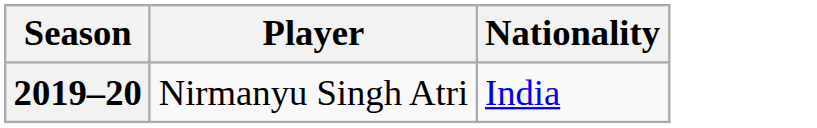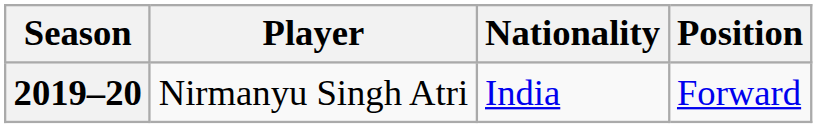 <table class="wikitable sortable">
 <tr>
 <th scope="col">Season</th>
 <th scope="col">Player</th>
 <th scope="col">Nationality</th>
+<th scope="col">Position</th>
 </tr>
 <tr>
 <th scope="row" style="text-align:center">2019–20</th>
 <td>Nirmanyu Singh Atri</td>
 <td> <a href='#'>India</a></td>
+<td><a href='#'>Forward</a></td>
 </tr>
 </table>
